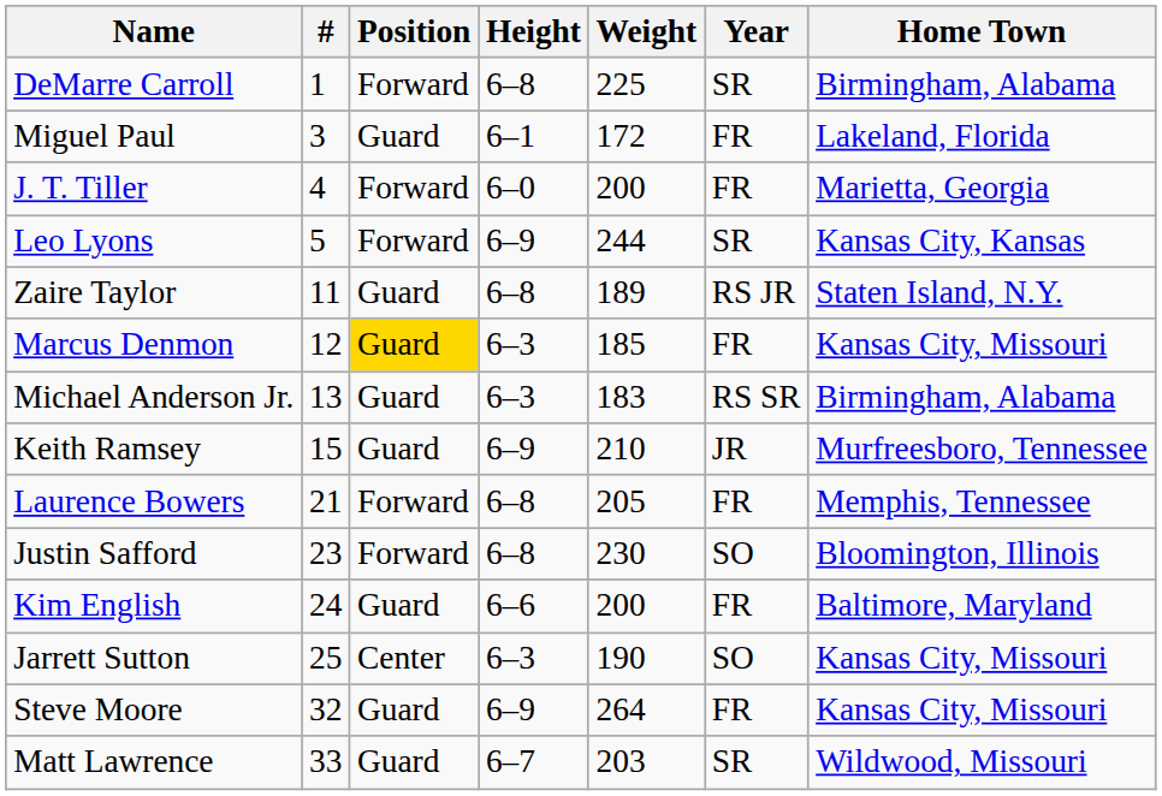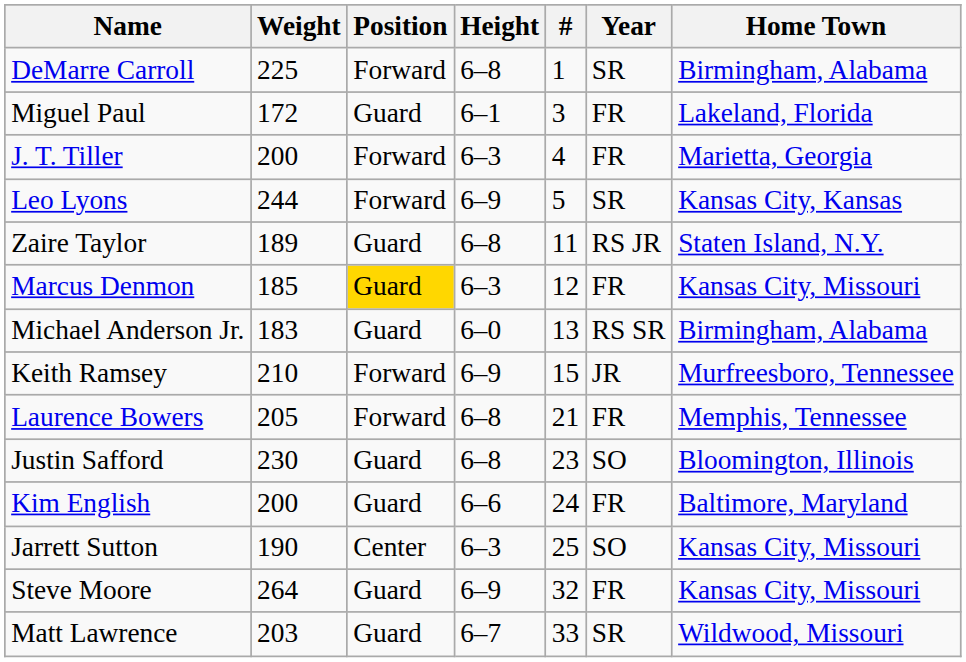 <table class="wikitable" style="text-align: left;">
 <tr>
 <th>Name</th>
-<th>#</th>
+<th>Weight</th>
 <th>Position</th>
 <th>Height</th>
-<th>Weight</th>
+<th>#</th>
 <th>Year</th>
 <th>Home Town</th>
 </tr>
 <tr>
 <td><a href='#'>DeMarre Carroll</a></td>
-<td>1</td>
+<td>225</td>
 <td>Forward</td>
 <td>6–8</td>
-<td>225</td>
+<td>1</td>
 <td>SR</td>
 <td><a href='#'>Birmingham, Alabama</a></td>
 </tr>
 <tr>
 <td>Miguel Paul</td>
-<td>3</td>
+<td>172</td>
 <td>Guard</td>
 <td>6–1</td>
-<td>172</td>
+<td>3</td>
 <td>FR</td>
 <td><a href='#'>Lakeland, Florida</a></td>
 </tr>
 <tr>
 <td><a href='#'>J. T. Tiller</a></td>
+<td>200</td>
+<td>Forward</td>
+<td>6–3</td>
 <td>4</td>
-<td>Forward</td>
-<td>6–0</td>
-<td>200</td>
 <td>FR</td>
 <td><a href='#'>Marietta, Georgia</a></td>
 </tr>
 <tr>
 <td><a href='#'>Leo Lyons</a></td>
-<td>5</td>
+<td>244</td>
 <td>Forward</td>
 <td>6–9</td>
-<td>244</td>
+<td>5</td>
 <td>SR</td>
 <td><a href='#'>Kansas City, Kansas</a></td>
 </tr>
 <tr>
 <td>Zaire Taylor</td>
-<td>11</td>
+<td>189</td>
 <td>Guard</td>
 <td>6–8</td>
-<td>189</td>
+<td>11</td>
 <td>RS JR</td>
 <td><a href='#'>Staten Island, N.Y.</a></td>
 </tr>
 <tr>
 <td><a href='#'>Marcus Denmon</a></td>
-<td>12</td>
+<td>185</td>
 <td style="background: gold;">Guard</td>
 <td>6–3</td>
-<td>185</td>
+<td>12</td>
 <td>FR</td>
 <td><a href='#'>Kansas City, Missouri</a></td>
 </tr>
 <tr>
 <td>Michael Anderson Jr.</td>
+<td>183</td>
+<td>Guard</td>
+<td>6–0</td>
 <td>13</td>
-<td>Guard</td>
-<td>6–3</td>
-<td>183</td>
 <td>RS SR</td>
 <td><a href='#'>Birmingham, Alabama</a></td>
 </tr>
 <tr>
 <td>Keith Ramsey</td>
+<td>210</td>
+<td>Forward</td>
+<td>6–9</td>
 <td>15</td>
-<td>Guard</td>
-<td>6–9</td>
-<td>210</td>
 <td>JR</td>
 <td><a href='#'>Murfreesboro, Tennessee</a></td>
 </tr>
 <tr>
 <td><a href='#'>Laurence Bowers</a></td>
-<td>21</td>
+<td>205</td>
 <td>Forward</td>
 <td>6–8</td>
-<td>205</td>
+<td>21</td>
 <td>FR</td>
 <td><a href='#'>Memphis, Tennessee</a></td>
 </tr>
 <tr>
 <td>Justin Safford</td>
+<td>230</td>
+<td>Guard</td>
+<td>6–8</td>
 <td>23</td>
-<td>Forward</td>
-<td>6–8</td>
-<td>230</td>
 <td>SO</td>
 <td><a href='#'>Bloomington, Illinois</a></td>
 </tr>
 <tr>
 <td><a href='#'>Kim English</a></td>
-<td>24</td>
+<td>200</td>
 <td>Guard</td>
 <td>6–6</td>
-<td>200</td>
+<td>24</td>
 <td>FR</td>
 <td><a href='#'>Baltimore, Maryland</a></td>
 </tr>
 <tr>
 <td>Jarrett Sutton</td>
-<td>25</td>
+<td>190</td>
 <td>Center</td>
 <td>6–3</td>
-<td>190</td>
+<td>25</td>
 <td>SO</td>
 <td><a href='#'>Kansas City, Missouri</a></td>
 </tr>
 <tr>
 <td>Steve Moore</td>
-<td>32</td>
+<td>264</td>
 <td>Guard</td>
 <td>6–9</td>
-<td>264</td>
+<td>32</td>
 <td>FR</td>
 <td><a href='#'>Kansas City, Missouri</a></td>
 </tr>
 <tr>
 <td>Matt Lawrence</td>
-<td>33</td>
+<td>203</td>
 <td>Guard</td>
 <td>6–7</td>
-<td>203</td>
+<td>33</td>
 <td>SR</td>
 <td><a href='#'>Wildwood, Missouri</a></td>
 </tr>
 </table>
